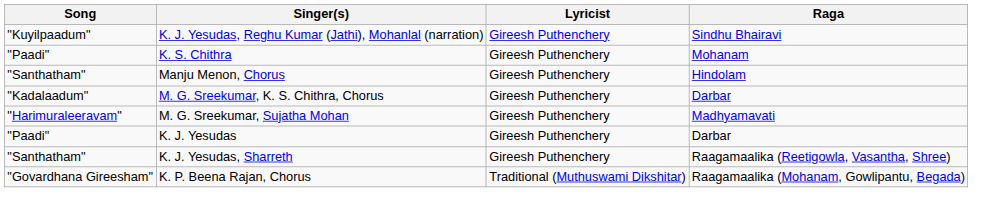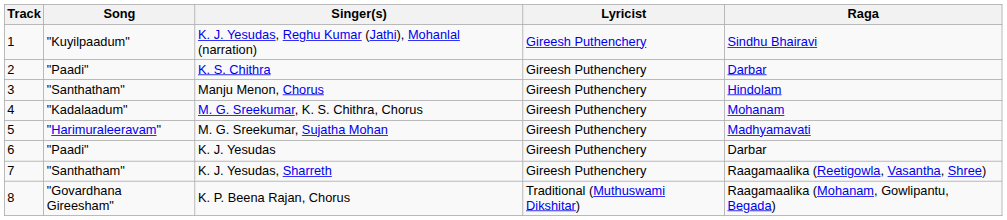 <table class="wikitable" border="1">
 <tr>
+<th>Track</th>
 <th>Song</th>
 <th>Singer(s)</th>
 <th>Lyricist</th>
 <th>Raga</th>
 </tr>
 <tr>
+<td>1</td>
 <td>"Kuyilpaadum"</td>
 <td><a href='#'>K. J. Yesudas</a>, <a href='#'>Reghu Kumar</a> (<a href='#'>Jathi</a>), <a href='#'>Mohanlal</a> (narration)</td>
 <td><a href='#'>Gireesh Puthenchery</a></td>
 <td><a href='#'>Sindhu Bhairavi</a></td>
 </tr>
 <tr>
+<td>2</td>
 <td>"Paadi"</td>
 <td><a href='#'>K. S. Chithra</a></td>
 <td>Gireesh Puthenchery</td>
-<td><a href='#'>Mohanam</a></td>
+<td><a href='#'>Darbar</a></td>
 </tr>
 <tr>
+<td>3</td>
 <td>"Santhatham"</td>
 <td>Manju Menon, <a href='#'>Chorus</a></td>
 <td>Gireesh Puthenchery</td>
 <td><a href='#'>Hindolam</a></td>
 </tr>
 <tr>
+<td>4</td>
 <td>"Kadalaadum"</td>
 <td><a href='#'>M. G. Sreekumar</a>, K. S. Chithra, Chorus</td>
 <td>Gireesh Puthenchery</td>
-<td><a href='#'>Darbar</a></td>
+<td><a href='#'>Mohanam</a></td>
 </tr>
 <tr>
+<td>5</td>
 <td>"<a href='#'>Harimuraleeravam</a>"</td>
 <td>M. G. Sreekumar, <a href='#'>Sujatha Mohan</a></td>
 <td>Gireesh Puthenchery</td>
 <td><a href='#'>Madhyamavati</a></td>
 </tr>
 <tr>
+<td>6</td>
 <td>"Paadi"</td>
 <td>K. J. Yesudas</td>
 <td>Gireesh Puthenchery</td>
 <td>Darbar</td>
 </tr>
 <tr>
+<td>7</td>
 <td>"Santhatham"</td>
 <td>K. J. Yesudas, <a href='#'>Sharreth</a></td>
 <td>Gireesh Puthenchery</td>
 <td>Raagamaalika (<a href='#'>Reetigowla</a>, <a href='#'>Vasantha</a>, <a href='#'>Shree</a>)</td>
 </tr>
 <tr>
+<td>8</td>
 <td>"Govardhana Gireesham"</td>
 <td>K. P. Beena Rajan, Chorus</td>
 <td>Traditional (<a href='#'>Muthuswami Dikshitar</a>)</td>
 <td>Raagamaalika (<a href='#'>Mohanam</a>, Gowlipantu, <a href='#'>Begada</a>)</td>
 </tr>
 </table>
